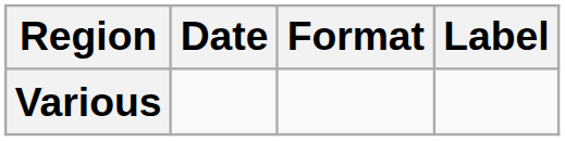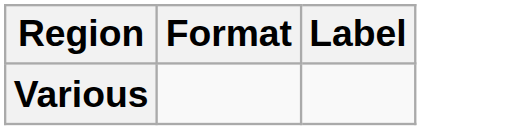 <table class="wikitable plainrowheaders">
 <tr>
 <th scope="col">Region</th>
-<th scope="col">Date</th>
 <th scope="col">Format</th>
 <th scope="col">Label</th>
 </tr>
 <tr>
 <th scope="row">Various</th>
 <td></td>
 <td></td>
-<td></td>
 </tr>
 </table>
